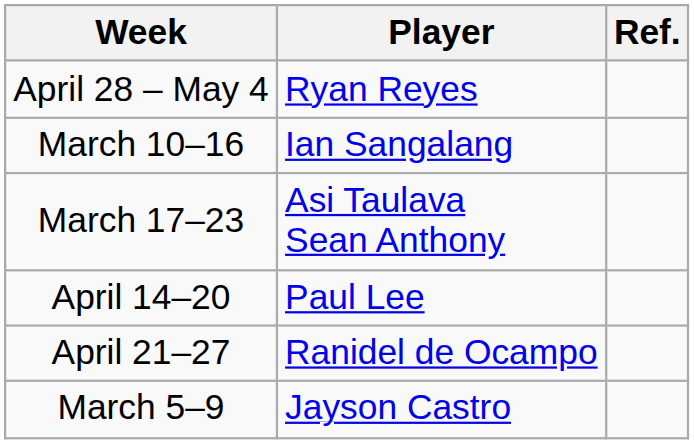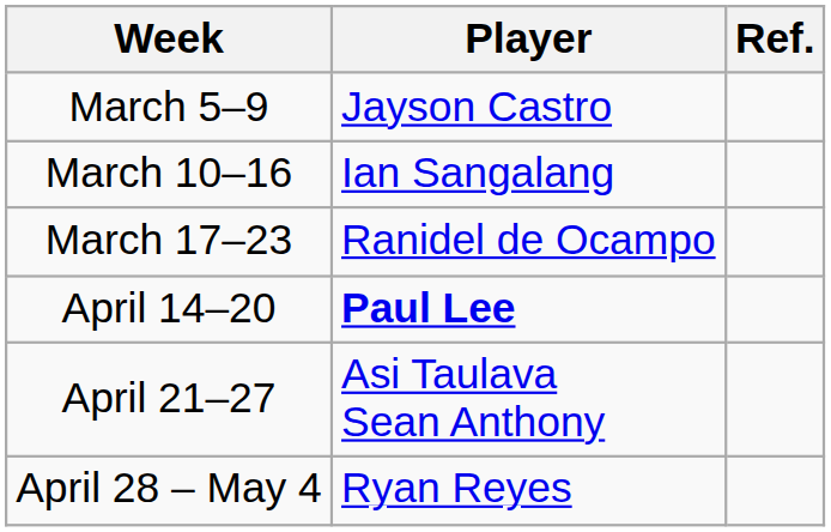 <table class="wikitable" border="1">
 <tr>
 <th>Week</th>
 <th>Player</th>
 <th>Ref.</th>
 </tr>
 <tr>
-<td align=center>April 28 – May 4</td>
-<td><a href='#'>Ryan Reyes</a> </td>
+<td align=center>March 5–9</td>
+<td><a href='#'>Jayson Castro</a> </td>
 <td align=center></td>
 </tr>
 <tr>
 <td align=center>March 10–16</td>
 <td><a href='#'>Ian Sangalang</a> </td>
 <td align=center></td>
 </tr>
 <tr>
 <td align=center>March 17–23</td>
+<td><a href='#'>Ranidel de Ocampo</a> </td>
+<td align=center></td>
+</tr>
+<tr>
+<td align=center>April 14–20</td>
+<td><strong><a href='#'>Paul Lee</a> </strong></td>
+<td align=center></td>
+</tr>
+<tr>
+<td align=center>April 21–27</td>
 <td><a href='#'>Asi Taulava</a>  <br><a href='#'>Sean Anthony</a> </td>
 <td align=center></td>
 </tr>
 <tr>
-<td align=center>April 14–20</td>
-<td><a href='#'>Paul Lee</a> </td>
-<td align=center></td>
-</tr>
-<tr>
-<td align=center>April 21–27</td>
-<td><a href='#'>Ranidel de Ocampo</a> </td>
-<td align=center></td>
-</tr>
-<tr>
-<td align=center>March 5–9</td>
-<td><a href='#'>Jayson Castro</a> </td>
+<td align=center>April 28 – May 4</td>
+<td><a href='#'>Ryan Reyes</a> </td>
 <td align=center></td>
 </tr>
 </table>
